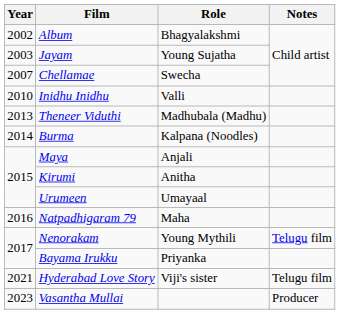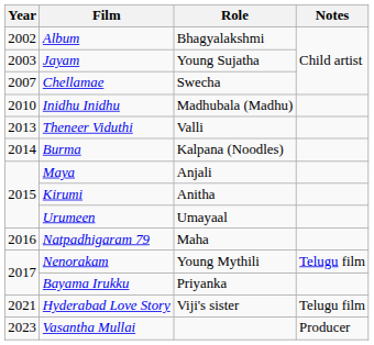 <table class="wikitable sortable">
 <tr>
 <th>Year</th>
 <th>Film</th>
 <th>Role</th>
 <th>Notes</th>
 </tr>
 <tr>
 <td>2002</td>
 <td><em><a href='#'>Album</a></em></td>
 <td>Bhagyalakshmi</td>
 <td rowspan="3">Child artist</td>
 </tr>
 <tr>
 <td>2003</td>
 <td><em><a href='#'>Jayam</a></em></td>
 <td>Young Sujatha</td>
 </tr>
 <tr>
 <td>2007</td>
 <td><em><a href='#'>Chellamae</a></em></td>
 <td>Swecha</td>
 </tr>
 <tr>
 <td>2010</td>
 <td><em><a href='#'>Inidhu Inidhu</a></em></td>
-<td>Valli</td>
+<td>Madhubala (Madhu)</td>
 <td></td>
 </tr>
 <tr>
 <td>2013</td>
 <td><em><a href='#'>Theneer Viduthi</a></em></td>
-<td>Madhubala (Madhu)</td>
+<td>Valli</td>
 <td></td>
 </tr>
 <tr>
 <td>2014</td>
 <td><em><a href='#'>Burma</a></em></td>
 <td>Kalpana (Noodles)</td>
 <td></td>
 </tr>
 <tr>
 <td rowspan="3">2015</td>
 <td><em><a href='#'>Maya</a></em></td>
 <td>Anjali</td>
 <td></td>
 </tr>
 <tr>
 <td><em><a href='#'>Kirumi</a></em></td>
 <td>Anitha</td>
 <td></td>
 </tr>
 <tr>
 <td><em><a href='#'>Urumeen</a></em></td>
 <td>Umayaal</td>
 <td></td>
 </tr>
 <tr>
 <td>2016</td>
 <td><em><a href='#'>Natpadhigaram 79</a></em></td>
 <td>Maha</td>
 <td></td>
 </tr>
 <tr>
 <td rowspan="2">2017</td>
 <td><em><a href='#'>Nenorakam</a></em></td>
 <td>Young Mythili</td>
 <td><a href='#'>Telugu</a> film</td>
 </tr>
 <tr>
 <td><em><a href='#'>Bayama Irukku</a></em></td>
 <td>Priyanka</td>
 <td></td>
 </tr>
 <tr>
 <td>2021</td>
 <td><em><a href='#'>Hyderabad Love Story</a></em></td>
 <td>Viji's sister</td>
 <td>Telugu film</td>
 </tr>
 <tr>
 <td>2023</td>
 <td><em><a href='#'>Vasantha Mullai</a></em></td>
 <td></td>
 <td>Producer</td>
 </tr>
 </table>
